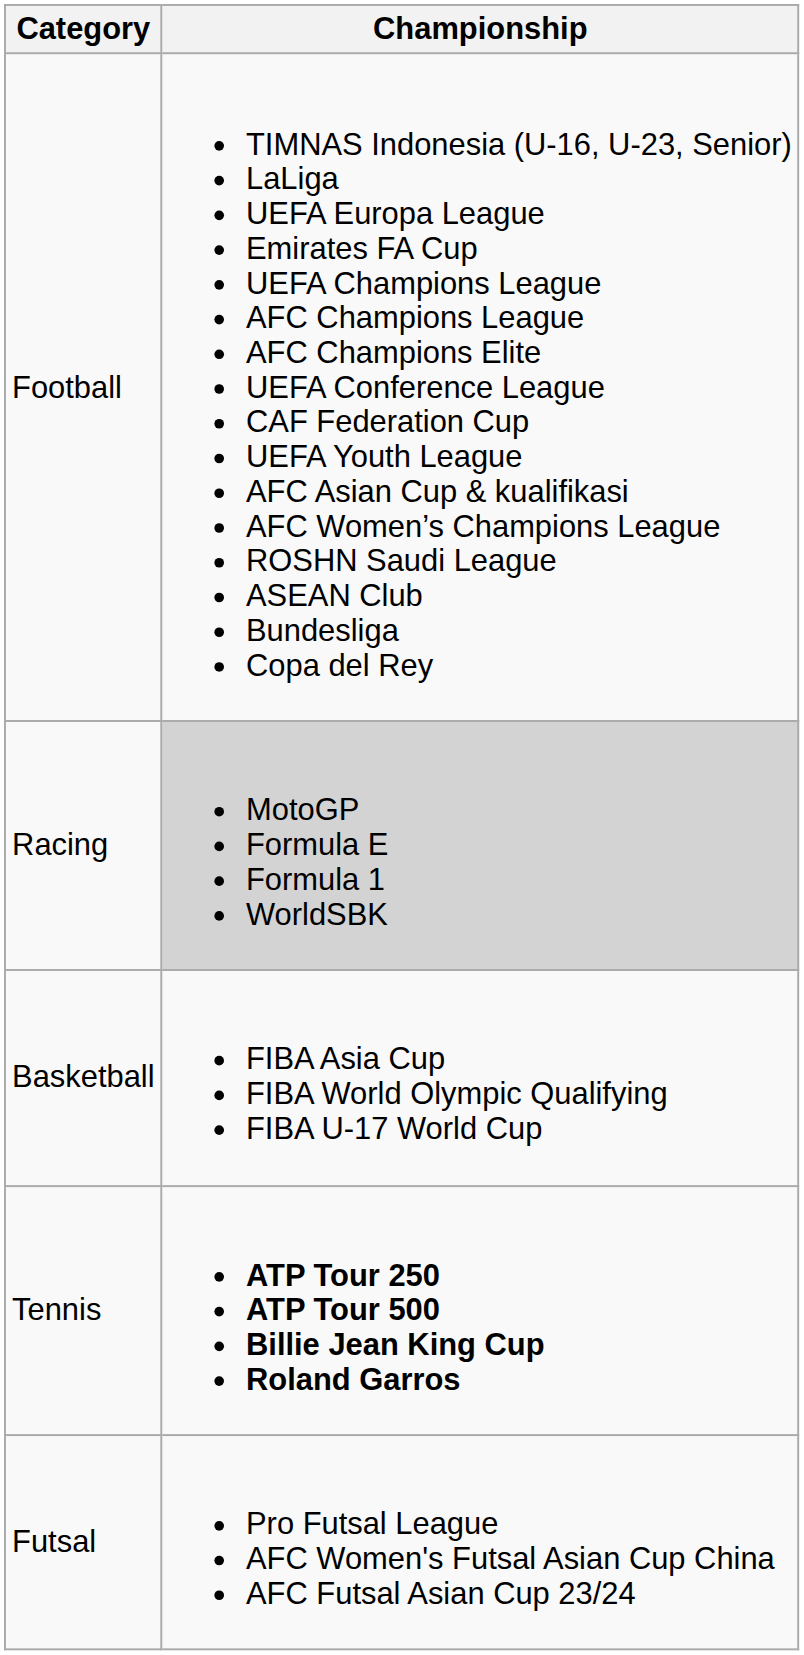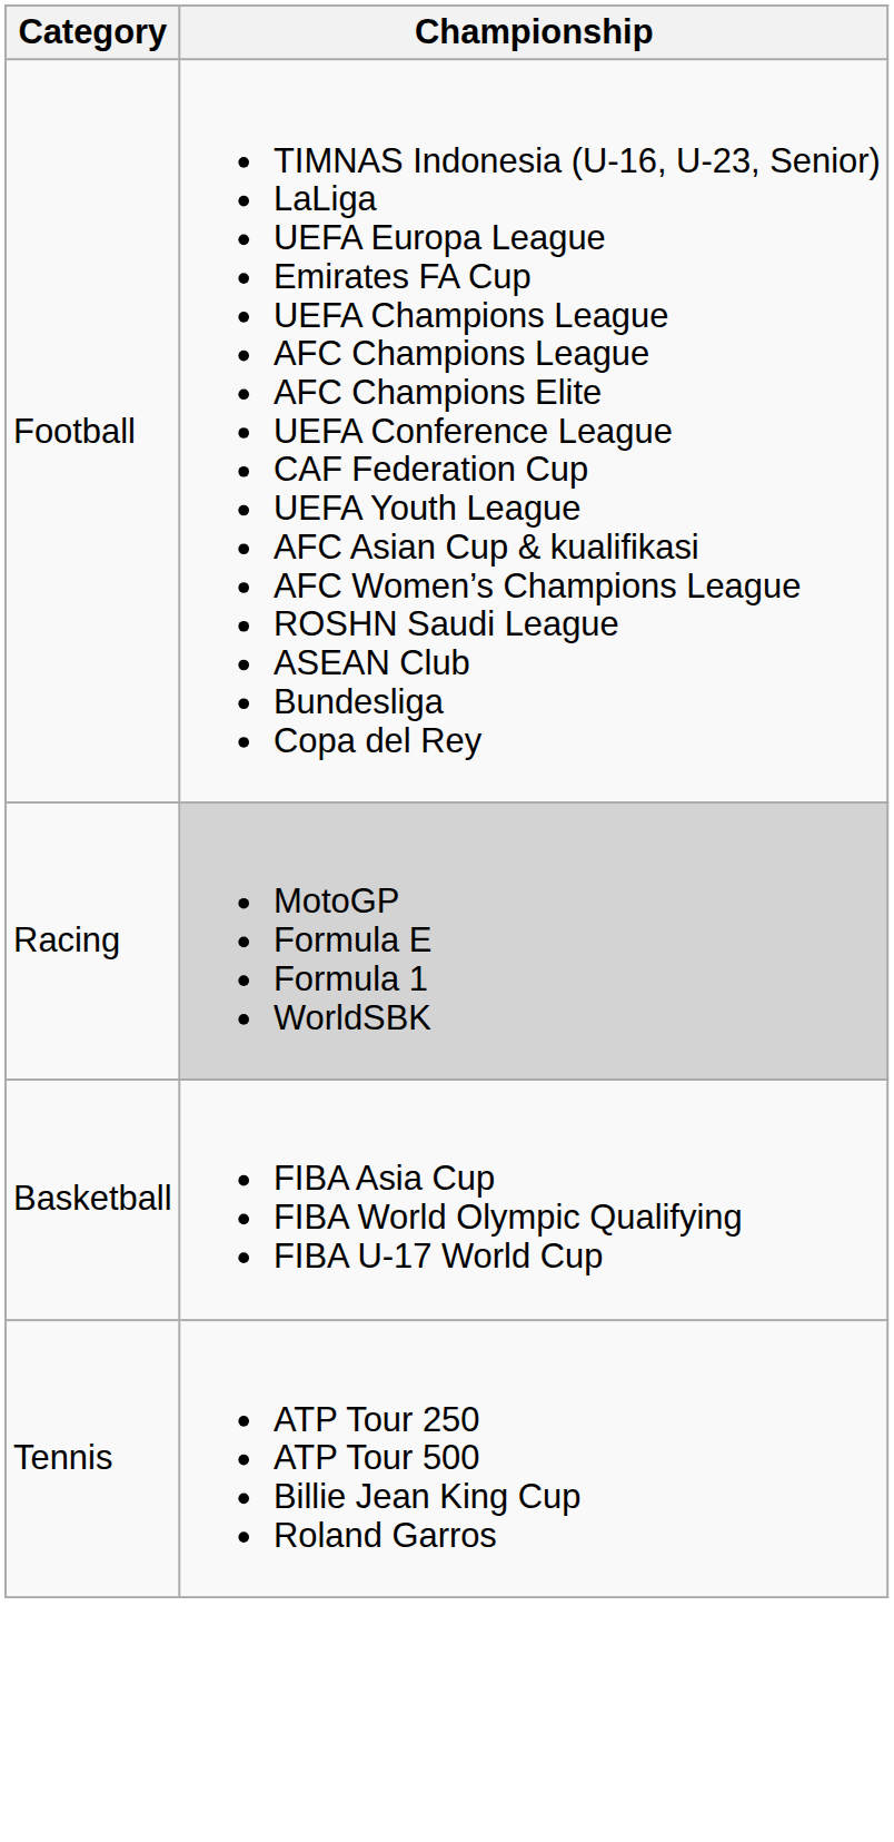 <table class="wikitable">
 <tr>
 <th>Category</th>
 <th>Championship</th>
 </tr>
 <tr>
 <td>Football</td>
 <td><br><ul><li>TIMNAS Indonesia (U-16, U-23, Senior)</li><li>LaLiga</li><li>UEFA Europa League</li><li>Emirates FA Cup</li><li>UEFA Champions League</li><li>AFC Champions League</li><li>AFC Champions Elite</li><li>UEFA Conference League</li><li>CAF Federation Cup</li><li>UEFA Youth League</li><li>AFC Asian Cup & kualifikasi</li><li>AFC Women’s Champions League</li><li>ROSHN Saudi League</li><li>ASEAN Club</li><li>Bundesliga</li><li>Copa del Rey</li></ul></td>
 </tr>
 <tr>
 <td>Racing</td>
 <td style="background: lightgrey;"><br><ul><li>MotoGP</li><li>Formula E</li><li>Formula 1</li><li>WorldSBK</li></ul></td>
 </tr>
 <tr>
 <td>Basketball</td>
 <td><br><ul><li>FIBA Asia Cup</li><li>FIBA World Olympic Qualifying</li><li>FIBA U-17 World Cup</li></ul></td>
 </tr>
 <tr>
 <td>Tennis</td>
-<td><strong><br><ul><li>ATP Tour 250</li><li>ATP Tour 500</li><li>Billie Jean King Cup</li><li>Roland Garros</li></ul></strong></td>
-</tr>
-<tr>
-<td>Futsal</td>
-<td><br><ul><li>Pro Futsal League</li><li>AFC Women's Futsal Asian Cup China</li><li>AFC Futsal Asian Cup 23/24</li></ul></td>
+<td><br><ul><li>ATP Tour 250</li><li>ATP Tour 500</li><li>Billie Jean King Cup</li><li>Roland Garros</li></ul></td>
 </tr>
 </table>
